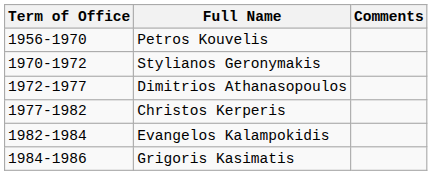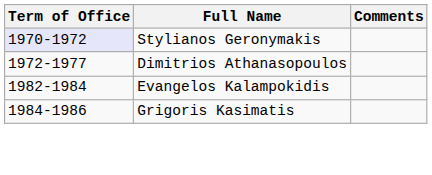 <table class="wikitable">
 <tr>
 <th>Term of Office</th>
 <th>Full Name</th>
 <th>Comments</th>
 </tr>
 <tr>
-<td>1956-1970</td>
-<td>Petros Kouvelis</td>
-<td></td>
-</tr>
-<tr>
-<td>1970-1972</td>
+<td style="background: lavender;">1970-1972</td>
 <td>Stylianos Geronymakis</td>
 <td></td>
 </tr>
 <tr>
 <td>1972-1977</td>
 <td>Dimitrios Athanasopoulos</td>
-<td></td>
-</tr>
-<tr>
-<td>1977-1982</td>
-<td>Christos Kerperis</td>
 <td></td>
 </tr>
 <tr>
 <td>1982-1984</td>
 <td>Evangelos Kalampokidis</td>
 <td></td>
 </tr>
 <tr>
 <td>1984-1986</td>
 <td>Grigoris Kasimatis</td>
 <td></td>
 </tr>
 </table>
